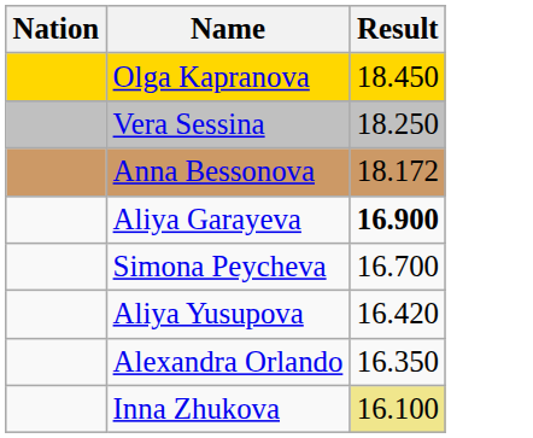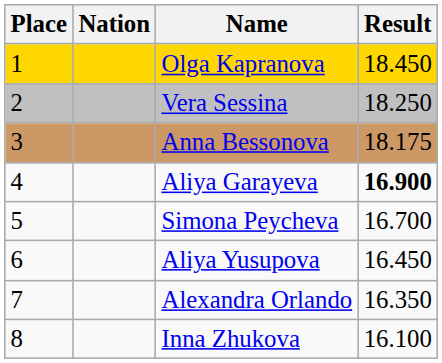 <table class="wikitable">
 <tr>
+<th>Place</th>
 <th>Nation</th>
 <th>Name</th>
 <th>Result</th>
 </tr>
 <tr bgcolor=gold>
+<td>1</td>
 <td></td>
 <td align=left><a href='#'>Olga Kapranova</a></td>
 <td>18.450</td>
 </tr>
 <tr bgcolor=silver>
+<td>2</td>
 <td></td>
 <td align=left><a href='#'>Vera Sessina</a></td>
 <td>18.250</td>
 </tr>
 <tr bgcolor=cc9966>
+<td>3</td>
 <td></td>
 <td><a href='#'>Anna Bessonova</a></td>
-<td>18.172</td>
+<td>18.175</td>
 </tr>
 <tr>
+<td>4</td>
 <td></td>
 <td><a href='#'>Aliya Garayeva</a></td>
 <td><strong>16.900</strong></td>
 </tr>
 <tr>
+<td>5</td>
 <td></td>
 <td><a href='#'>Simona Peycheva</a></td>
 <td>16.700</td>
 </tr>
 <tr>
+<td>6</td>
 <td></td>
 <td><a href='#'>Aliya Yusupova</a></td>
-<td>16.420</td>
+<td>16.450</td>
 </tr>
 <tr>
+<td>7</td>
 <td></td>
 <td><a href='#'>Alexandra Orlando</a></td>
 <td>16.350</td>
 </tr>
 <tr>
+<td>8</td>
 <td></td>
 <td><a href='#'>Inna Zhukova</a></td>
-<td style="background: khaki;">16.100</td>
+<td>16.100</td>
 </tr>
 </table>
